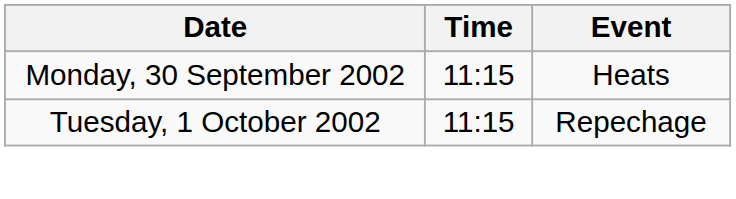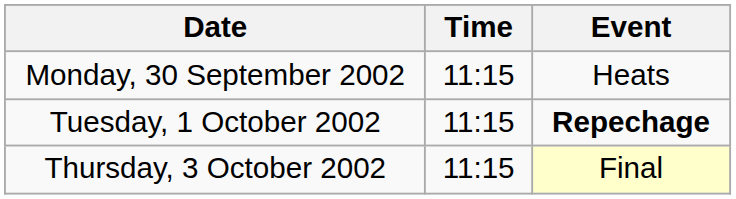 <table class = "wikitable" style="text-align:center;">
 <tr>
 <th width=220>Date</th>
 <th width=50>Time</th>
 <th width=100>Event</th>
 </tr>
 <tr>
 <td>Monday, 30 September 2002</td>
 <td>11:15</td>
 <td>Heats</td>
 </tr>
 <tr>
 <td>Tuesday, 1 October 2002</td>
 <td>11:15</td>
-<td>Repechage</td>
+<td><strong>Repechage</strong></td>
+</tr>
+<tr>
+<td>Thursday, 3 October 2002</td>
+<td>11:15</td>
+<td bgcolor=ffffcc>Final</td>
 </tr>
 </table>
